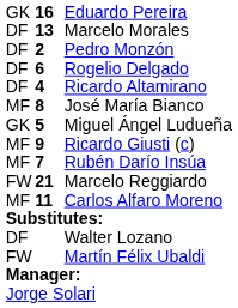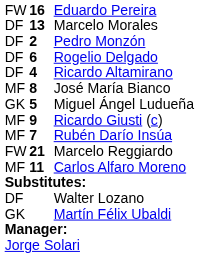 <table cellspacing="0" cellpadding="0" style="font-size:90%; margin:0.2em auto;">
 <tr>
 <th width="25"></th>
 <th width="25"></th>
 </tr>
 <tr>
-<td>GK</td>
+<td>FW</td>
 <td><strong>16</strong></td>
 <td> <a href='#'>Eduardo Pereira</a></td>
 </tr>
 <tr>
 <td>DF</td>
 <td><strong>13</strong></td>
 <td> Marcelo Morales</td>
 </tr>
 <tr>
 <td>DF</td>
 <td><strong>2</strong></td>
 <td> <a href='#'>Pedro Monzón</a></td>
 </tr>
 <tr>
 <td>DF</td>
 <td><strong>6</strong></td>
 <td> <a href='#'>Rogelio Delgado</a></td>
 <td></td>
 <td></td>
 </tr>
 <tr>
 <td>DF</td>
 <td><strong>4</strong></td>
 <td> <a href='#'>Ricardo Altamirano</a></td>
 </tr>
 <tr>
 <td>MF</td>
 <td><strong>8</strong></td>
 <td> José María Bianco</td>
 </tr>
 <tr>
 <td>GK</td>
 <td><strong>5</strong></td>
 <td> Miguel Ángel Ludueña</td>
 </tr>
 <tr>
 <td>MF</td>
 <td><strong>9</strong></td>
 <td> <a href='#'>Ricardo Giusti</a> (<a href='#'>c</a>)</td>
 </tr>
 <tr>
 <td>MF</td>
 <td><strong>7</strong></td>
 <td> <a href='#'>Rubén Darío Insúa</a></td>
 </tr>
 <tr>
 <td>FW</td>
 <td><strong>21</strong></td>
 <td> Marcelo Reggiardo</td>
 </tr>
 <tr>
 <td>MF</td>
 <td><strong>11</strong></td>
 <td> <a href='#'>Carlos Alfaro Moreno</a></td>
 <td></td>
 <td></td>
 </tr>
 <tr>
 <td colspan=3><strong>Substitutes:</strong></td>
 </tr>
 <tr>
 <td>DF</td>
 <td></td>
 <td> Walter Lozano</td>
 <td></td>
 <td></td>
 </tr>
 <tr>
-<td>FW</td>
+<td>GK</td>
 <td></td>
 <td> <a href='#'>Martín Félix Ubaldi</a></td>
 <td></td>
 <td></td>
 </tr>
 <tr>
 <td colspan=3><strong>Manager:</strong></td>
 </tr>
 <tr>
 <td colspan=4> <a href='#'>Jorge Solari</a></td>
 </tr>
 </table>
